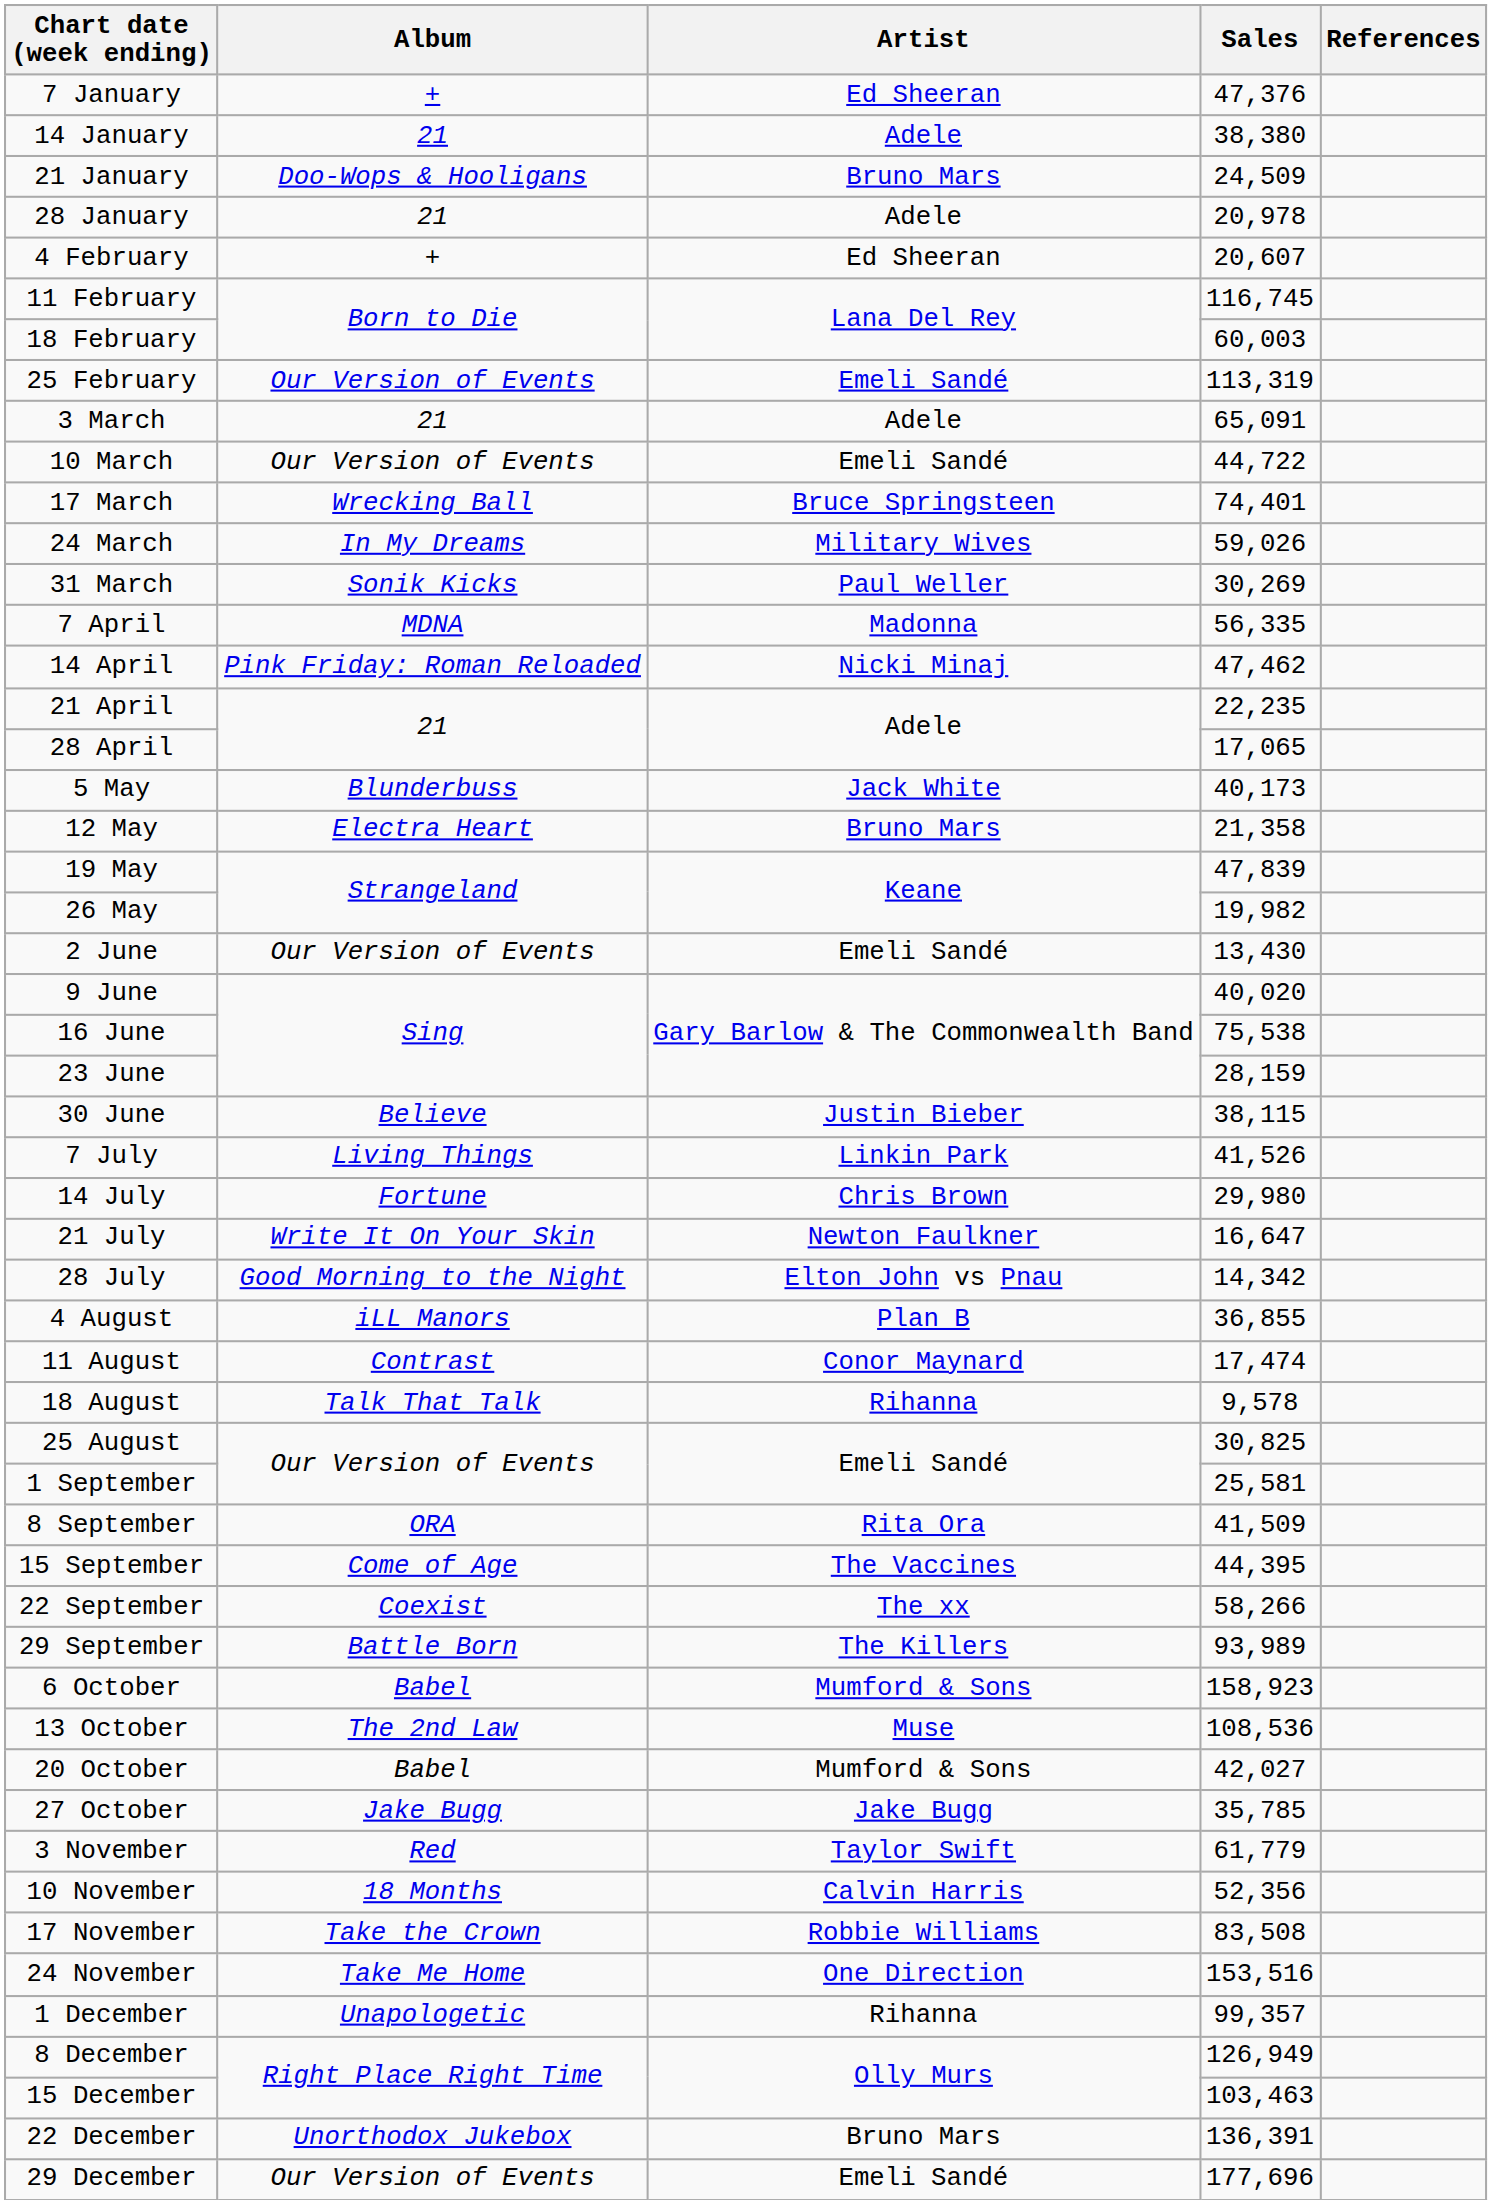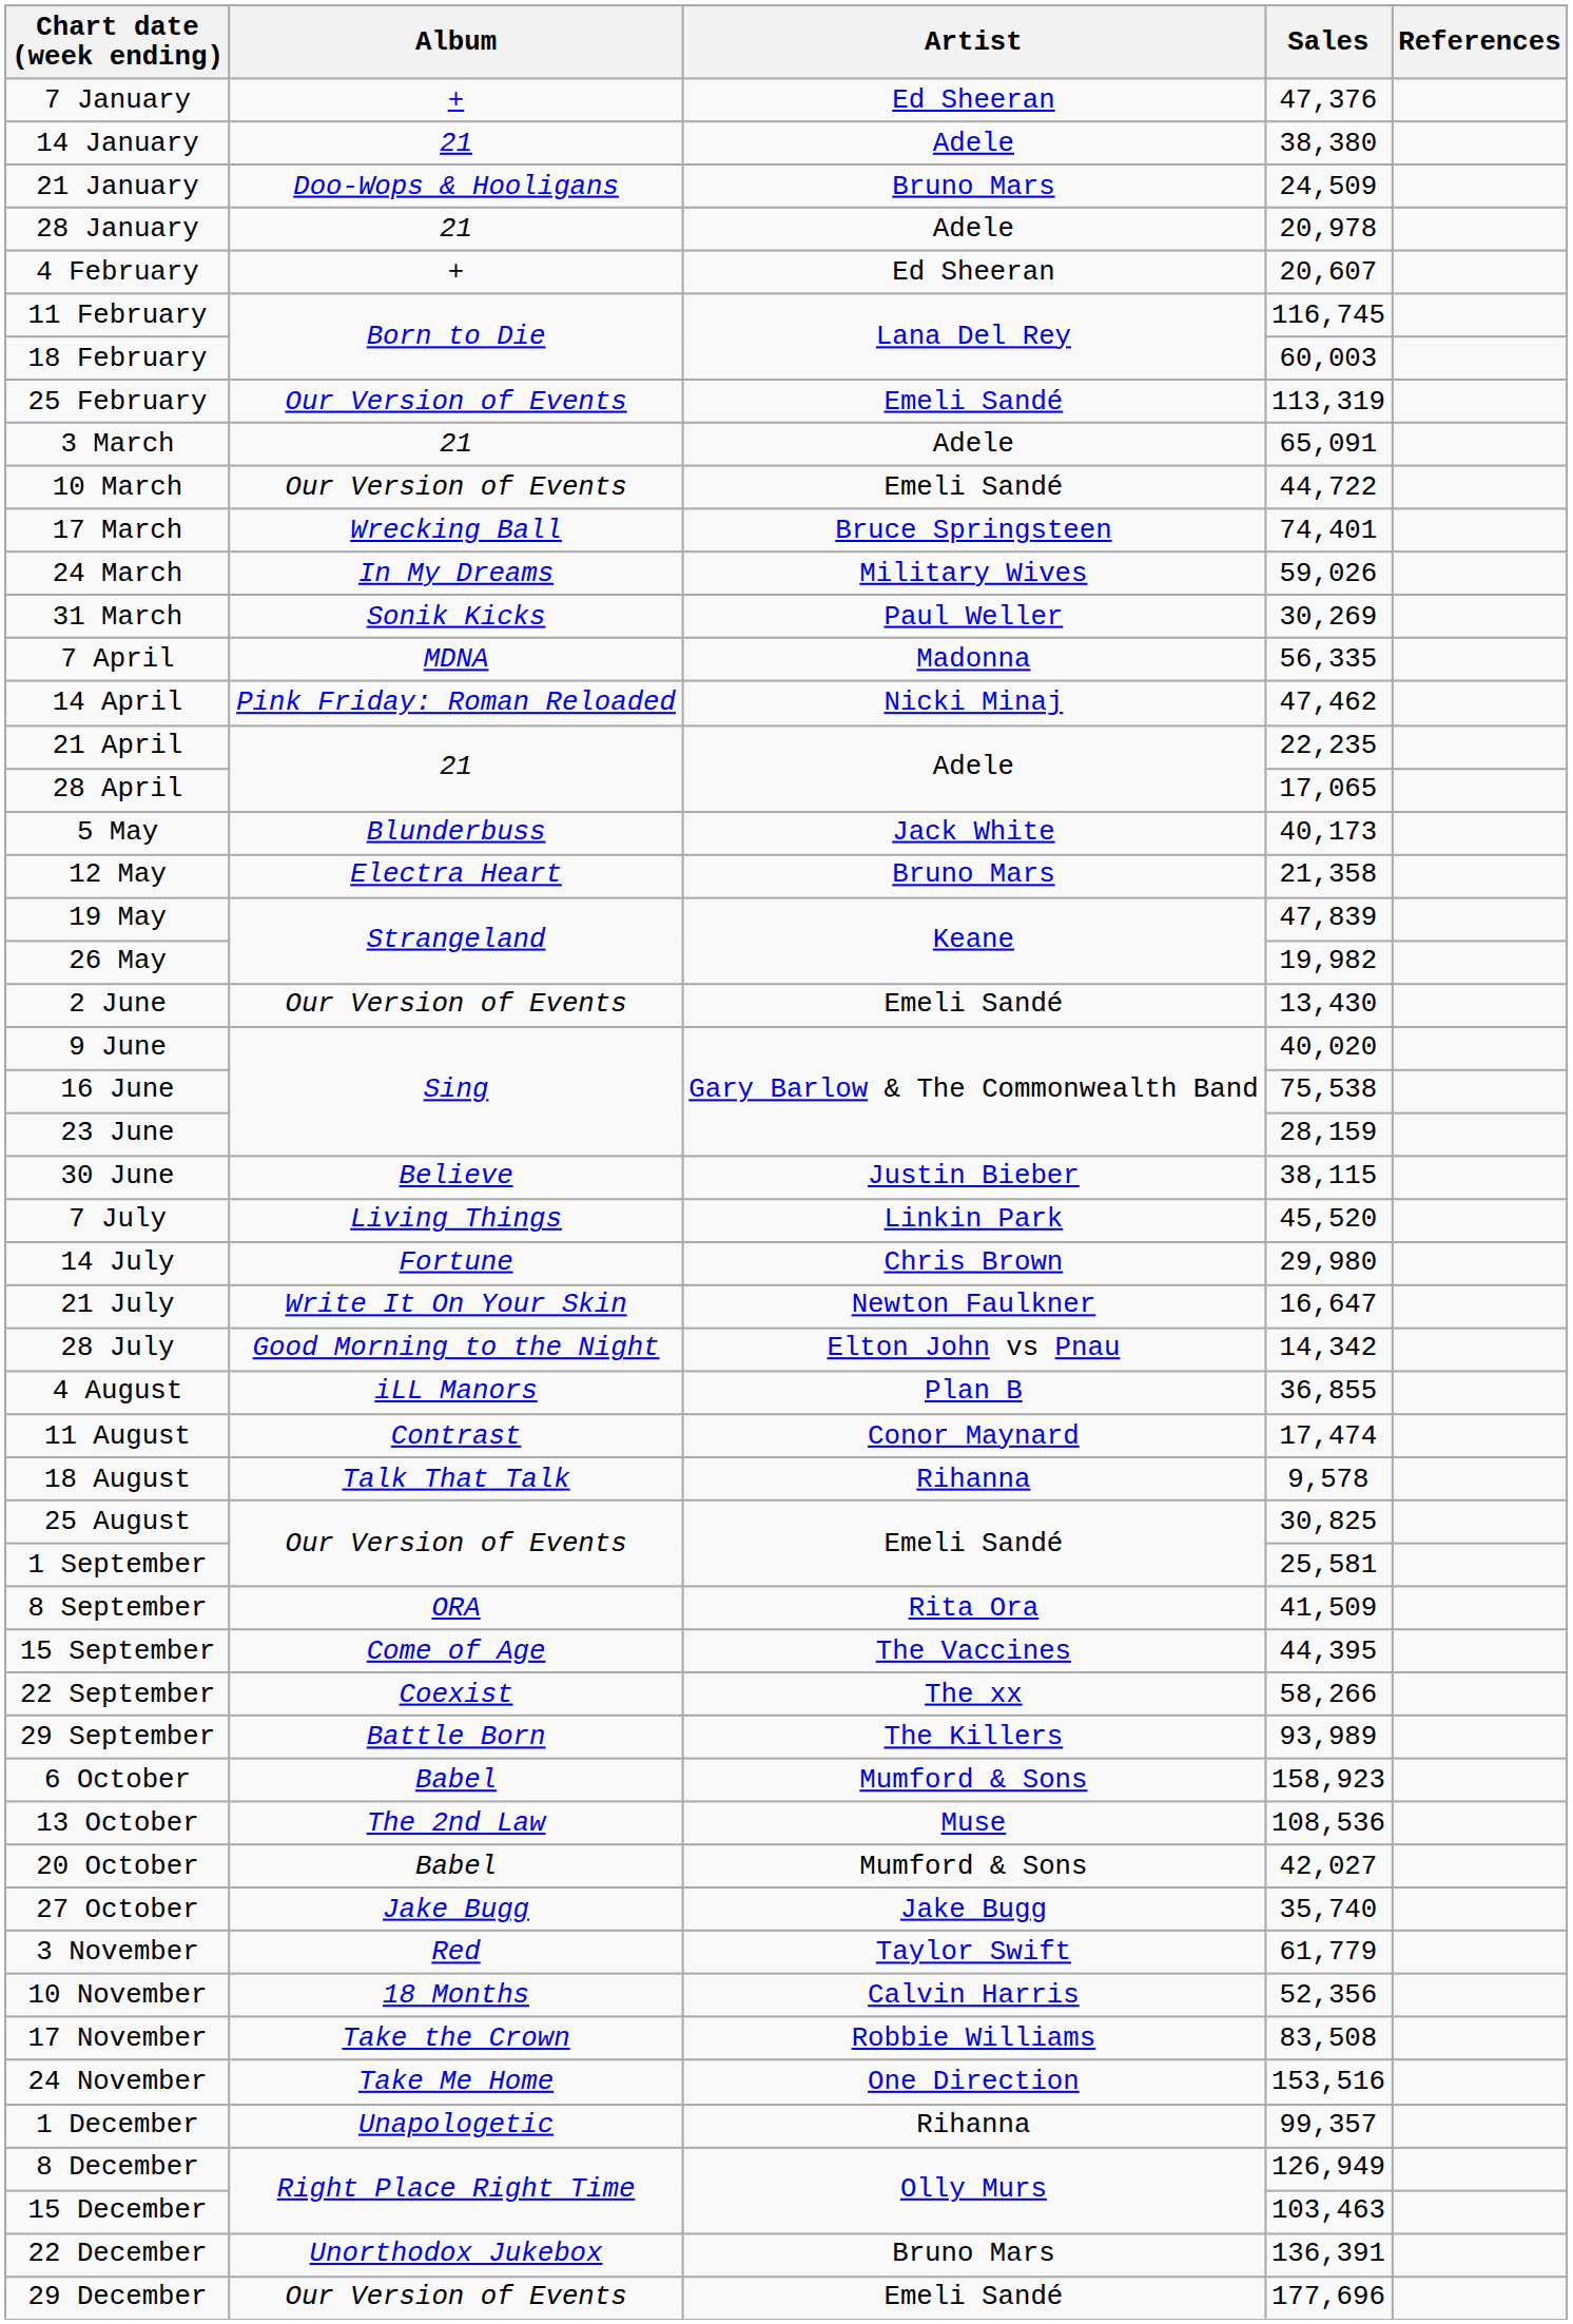 <table class="wikitable" style="font-size:97%; text-align:center;">
 <tr>
 <th>Chart date<br>(week ending)</th>
 <th>Album</th>
 <th>Artist</th>
 <th>Sales</th>
 <th>References</th>
 </tr>
 <tr>
 <td>7 January</td>
 <td><em><a href='#'>+</a></em></td>
 <td><a href='#'>Ed Sheeran</a></td>
 <td>47,376</td>
 <td></td>
 </tr>
 <tr>
 <td>14 January</td>
 <td><em><a href='#'>21</a></em></td>
 <td><a href='#'>Adele</a></td>
 <td>38,380</td>
 <td></td>
 </tr>
 <tr>
 <td>21 January</td>
 <td><em><a href='#'>Doo-Wops & Hooligans</a></em></td>
 <td><a href='#'>Bruno Mars</a></td>
 <td>24,509</td>
 <td></td>
 </tr>
 <tr>
 <td>28 January</td>
 <td><em>21</em></td>
 <td>Adele</td>
 <td>20,978</td>
 <td></td>
 </tr>
 <tr>
 <td>4 February</td>
 <td><em>+</em></td>
 <td>Ed Sheeran</td>
 <td>20,607</td>
 <td></td>
 </tr>
 <tr>
 <td>11 February</td>
 <td rowspan="2"><em><a href='#'>Born to Die</a></em></td>
 <td rowspan="2"><a href='#'>Lana Del Rey</a></td>
 <td>116,745</td>
 <td></td>
 </tr>
 <tr>
 <td>18 February</td>
 <td>60,003</td>
 <td></td>
 </tr>
 <tr>
 <td>25 February</td>
 <td><em><a href='#'>Our Version of Events</a></em></td>
 <td><a href='#'>Emeli Sandé</a></td>
 <td>113,319</td>
 <td></td>
 </tr>
 <tr>
 <td>3 March</td>
 <td><em>21</em></td>
 <td>Adele</td>
 <td>65,091</td>
 <td></td>
 </tr>
 <tr>
 <td>10 March</td>
 <td><em>Our Version of Events</em></td>
 <td>Emeli Sandé</td>
 <td>44,722</td>
 <td></td>
 </tr>
 <tr>
 <td>17 March</td>
 <td><em><a href='#'>Wrecking Ball</a></em></td>
 <td><a href='#'>Bruce Springsteen</a></td>
 <td>74,401</td>
 <td></td>
 </tr>
 <tr>
 <td>24 March</td>
 <td><em><a href='#'>In My Dreams</a></em></td>
 <td><a href='#'>Military Wives</a></td>
 <td>59,026</td>
 <td></td>
 </tr>
 <tr>
 <td>31 March</td>
 <td><em><a href='#'>Sonik Kicks</a></em></td>
 <td><a href='#'>Paul Weller</a></td>
 <td>30,269</td>
 <td></td>
 </tr>
 <tr>
 <td>7 April</td>
 <td><em><a href='#'>MDNA</a></em></td>
 <td><a href='#'>Madonna</a></td>
 <td>56,335</td>
 <td></td>
 </tr>
 <tr>
 <td>14 April</td>
 <td><em><a href='#'>Pink Friday: Roman Reloaded</a></em></td>
 <td><a href='#'>Nicki Minaj</a></td>
 <td>47,462</td>
 <td></td>
 </tr>
 <tr>
 <td>21 April</td>
 <td rowspan="2"><em>21</em></td>
 <td rowspan="2">Adele</td>
 <td>22,235</td>
 <td></td>
 </tr>
 <tr>
 <td>28 April</td>
 <td>17,065</td>
 <td></td>
 </tr>
 <tr>
 <td>5 May</td>
 <td><em><a href='#'>Blunderbuss</a></em></td>
 <td><a href='#'>Jack White</a></td>
 <td>40,173</td>
 <td></td>
 </tr>
 <tr>
 <td>12 May</td>
 <td><em><a href='#'>Electra Heart</a></em></td>
 <td><a href='#'>Bruno Mars</a></td>
 <td>21,358</td>
 <td></td>
 </tr>
 <tr>
 <td>19 May</td>
 <td rowspan="2"><em><a href='#'>Strangeland</a></em></td>
 <td rowspan="2"><a href='#'>Keane</a></td>
 <td>47,839</td>
 <td></td>
 </tr>
 <tr>
 <td>26 May</td>
 <td>19,982</td>
 <td></td>
 </tr>
 <tr>
 <td>2 June</td>
 <td><em>Our Version of Events</em></td>
 <td>Emeli Sandé</td>
 <td>13,430</td>
 <td></td>
 </tr>
 <tr>
 <td>9 June</td>
 <td rowspan="3"><em><a href='#'>Sing</a></em></td>
 <td rowspan="3"><a href='#'>Gary Barlow</a> & The Commonwealth Band</td>
 <td>40,020</td>
 <td></td>
 </tr>
 <tr>
 <td>16 June</td>
 <td>75,538</td>
 <td></td>
 </tr>
 <tr>
 <td>23 June</td>
 <td>28,159</td>
 <td></td>
 </tr>
 <tr>
 <td>30 June</td>
 <td><em><a href='#'>Believe</a></em></td>
 <td><a href='#'>Justin Bieber</a></td>
 <td>38,115</td>
 <td></td>
 </tr>
 <tr>
 <td>7 July</td>
 <td><em><a href='#'>Living Things</a></em></td>
 <td><a href='#'>Linkin Park</a></td>
-<td>41,526</td>
+<td>45,520</td>
 <td></td>
 </tr>
 <tr>
 <td>14 July</td>
 <td><em><a href='#'>Fortune</a></em></td>
 <td><a href='#'>Chris Brown</a></td>
 <td>29,980</td>
 <td></td>
 </tr>
 <tr>
 <td>21 July</td>
 <td><em><a href='#'>Write It On Your Skin</a></em></td>
 <td><a href='#'>Newton Faulkner</a></td>
 <td>16,647</td>
 <td></td>
 </tr>
 <tr>
 <td>28 July</td>
 <td><em><a href='#'>Good Morning to the Night</a></em></td>
 <td><a href='#'>Elton John</a> vs <a href='#'>Pnau</a></td>
 <td>14,342</td>
 <td></td>
 </tr>
 <tr>
 <td>4 August</td>
 <td><em><a href='#'>iLL Manors</a></em></td>
 <td><a href='#'>Plan B</a></td>
 <td>36,855</td>
 <td></td>
 </tr>
 <tr>
 <td>11 August</td>
 <td><em><a href='#'>Contrast</a></em></td>
 <td><a href='#'>Conor Maynard</a></td>
 <td>17,474</td>
 <td></td>
 </tr>
 <tr>
 <td>18 August</td>
 <td><em><a href='#'>Talk That Talk</a></em></td>
 <td><a href='#'>Rihanna</a></td>
 <td>9,578</td>
 <td></td>
 </tr>
 <tr>
 <td>25 August</td>
 <td rowspan="2"><em>Our Version of Events</em></td>
 <td rowspan="2">Emeli Sandé</td>
 <td>30,825</td>
 <td></td>
 </tr>
 <tr>
 <td>1 September</td>
 <td>25,581</td>
 <td></td>
 </tr>
 <tr>
 <td>8 September</td>
 <td><em><a href='#'>ORA</a></em></td>
 <td><a href='#'>Rita Ora</a></td>
 <td>41,509</td>
 <td></td>
 </tr>
 <tr>
 <td>15 September</td>
 <td><em><a href='#'>Come of Age</a></em></td>
 <td><a href='#'>The Vaccines</a></td>
 <td>44,395</td>
 <td></td>
 </tr>
 <tr>
 <td>22 September</td>
 <td><em><a href='#'>Coexist</a></em></td>
 <td><a href='#'>The xx</a></td>
 <td>58,266</td>
 <td></td>
 </tr>
 <tr>
 <td>29 September</td>
 <td><em><a href='#'>Battle Born</a></em></td>
 <td><a href='#'>The Killers</a></td>
 <td>93,989</td>
 <td></td>
 </tr>
 <tr>
 <td>6 October</td>
 <td><em><a href='#'>Babel</a></em></td>
 <td><a href='#'>Mumford & Sons</a></td>
 <td>158,923</td>
 <td></td>
 </tr>
 <tr>
 <td>13 October</td>
 <td><em><a href='#'>The 2nd Law</a></em></td>
 <td><a href='#'>Muse</a></td>
 <td>108,536</td>
 <td></td>
 </tr>
 <tr>
 <td>20 October</td>
 <td><em>Babel</em></td>
 <td>Mumford & Sons</td>
 <td>42,027</td>
 <td></td>
 </tr>
 <tr>
 <td>27 October</td>
 <td><em><a href='#'>Jake Bugg</a></em></td>
 <td><a href='#'>Jake Bugg</a></td>
-<td>35,785</td>
+<td>35,740</td>
 <td></td>
 </tr>
 <tr>
 <td>3 November</td>
 <td><em><a href='#'>Red</a></em></td>
 <td><a href='#'>Taylor Swift</a></td>
 <td>61,779</td>
 <td></td>
 </tr>
 <tr>
 <td>10 November</td>
 <td><em><a href='#'>18 Months</a></em></td>
 <td><a href='#'>Calvin Harris</a></td>
 <td>52,356</td>
 <td></td>
 </tr>
 <tr>
 <td>17 November</td>
 <td><em><a href='#'>Take the Crown</a></em></td>
 <td><a href='#'>Robbie Williams</a></td>
 <td>83,508</td>
 <td></td>
 </tr>
 <tr>
 <td>24 November</td>
 <td><em><a href='#'>Take Me Home</a></em></td>
 <td><a href='#'>One Direction</a></td>
 <td>153,516</td>
 <td></td>
 </tr>
 <tr>
 <td>1 December</td>
 <td><em><a href='#'>Unapologetic</a></em></td>
 <td>Rihanna</td>
 <td>99,357</td>
 <td></td>
 </tr>
 <tr>
 <td>8 December</td>
 <td rowspan="2"><em><a href='#'>Right Place Right Time</a></em></td>
 <td rowspan="2"><a href='#'>Olly Murs</a></td>
 <td>126,949</td>
 <td></td>
 </tr>
 <tr>
 <td>15 December</td>
 <td>103,463</td>
 <td></td>
 </tr>
 <tr>
 <td>22 December</td>
 <td><em><a href='#'>Unorthodox Jukebox</a></em></td>
 <td>Bruno Mars</td>
 <td>136,391</td>
 <td></td>
 </tr>
 <tr>
 <td>29 December</td>
 <td><em>Our Version of Events</em></td>
 <td>Emeli Sandé</td>
 <td>177,696</td>
 <td></td>
 </tr>
 </table>
